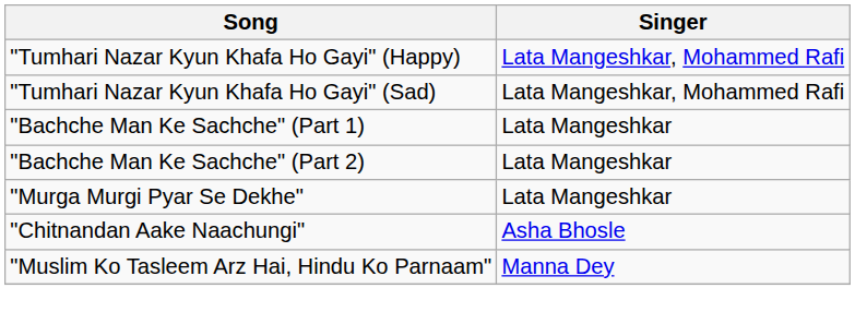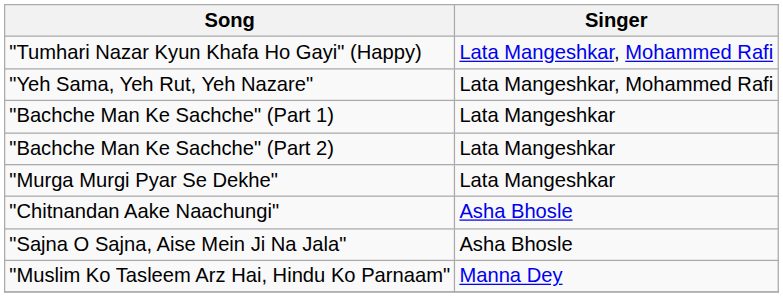 <table class="wikitable">
 <tr>
 <th>Song</th>
 <th>Singer</th>
 </tr>
 <tr>
 <td>"Tumhari Nazar Kyun Khafa Ho Gayi" (Happy)</td>
 <td><a href='#'>Lata Mangeshkar</a>, <a href='#'>Mohammed Rafi</a></td>
 </tr>
 <tr>
-<td>"Tumhari Nazar Kyun Khafa Ho Gayi" (Sad)</td>
+<td>"Yeh Sama, Yeh Rut, Yeh Nazare"</td>
 <td>Lata Mangeshkar, Mohammed Rafi</td>
 </tr>
 <tr>
 <td>"Bachche Man Ke Sachche" (Part 1)</td>
 <td>Lata Mangeshkar</td>
 </tr>
 <tr>
 <td>"Bachche Man Ke Sachche" (Part 2)</td>
 <td>Lata Mangeshkar</td>
 </tr>
 <tr>
 <td>"Murga Murgi Pyar Se Dekhe"</td>
 <td>Lata Mangeshkar</td>
 </tr>
 <tr>
 <td>"Chitnandan Aake Naachungi"</td>
 <td><a href='#'>Asha Bhosle</a></td>
 </tr>
 <tr>
+<td>"Sajna O Sajna, Aise Mein Ji Na Jala"</td>
+<td>Asha Bhosle</td>
+</tr>
+<tr>
 <td>"Muslim Ko Tasleem Arz Hai, Hindu Ko Parnaam"</td>
 <td><a href='#'>Manna Dey</a></td>
 </tr>
 <tr>
 </tr>
 </table>
